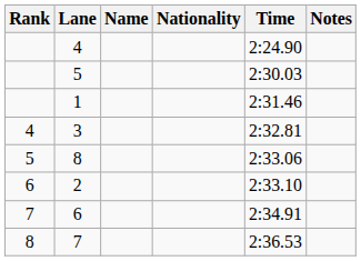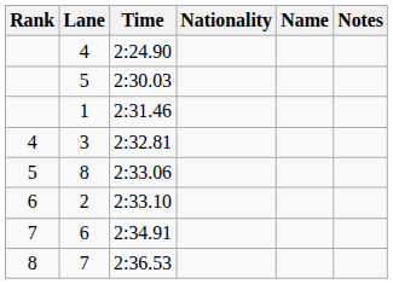 <table class="wikitable sortable" style="text-align:center">
 <tr>
 <th>Rank</th>
 <th>Lane</th>
+<th>Time</th>
+<th>Nationality</th>
 <th>Name</th>
-<th>Nationality</th>
-<th>Time</th>
 <th>Notes</th>
 </tr>
 <tr>
 <td></td>
 <td>4</td>
+<td>2:24.90</td>
 <td align=left></td>
 <td align=left></td>
-<td>2:24.90</td>
 <td><strong></strong></td>
 </tr>
 <tr>
 <td></td>
 <td>5</td>
+<td>2:30.03</td>
 <td align=left></td>
 <td align=left></td>
-<td>2:30.03</td>
 <td></td>
 </tr>
 <tr>
 <td></td>
 <td>1</td>
+<td>2:31.46</td>
 <td align=left></td>
 <td align=left></td>
-<td>2:31.46</td>
 <td></td>
 </tr>
 <tr>
 <td>4</td>
 <td>3</td>
+<td>2:32.81</td>
 <td align=left></td>
 <td align=left></td>
-<td>2:32.81</td>
 <td></td>
 </tr>
 <tr>
 <td>5</td>
 <td>8</td>
+<td>2:33.06</td>
 <td align=left></td>
 <td align=left></td>
-<td>2:33.06</td>
 <td></td>
 </tr>
 <tr>
 <td>6</td>
 <td>2</td>
+<td>2:33.10</td>
 <td align=left></td>
 <td align=left></td>
-<td>2:33.10</td>
 <td></td>
 </tr>
 <tr>
 <td>7</td>
 <td>6</td>
+<td>2:34.91</td>
 <td align=left></td>
 <td align=left></td>
-<td>2:34.91</td>
 <td></td>
 </tr>
 <tr>
 <td>8</td>
 <td>7</td>
+<td>2:36.53</td>
 <td align=left></td>
 <td align=left></td>
-<td>2:36.53</td>
 <td></td>
 </tr>
 </table>
